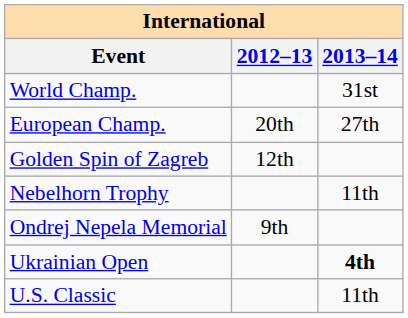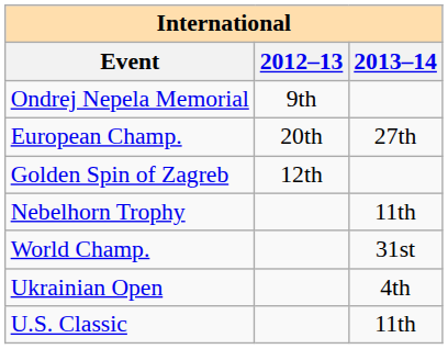 <table class="wikitable" style="text-align:center">
 <tr>
 <th style="background-color: #ffdead; " colspan=3 align=center>International</th>
 </tr>
 <tr>
 <th>Event</th>
 <th><a href='#'>2012–13</a></th>
 <th><a href='#'>2013–14</a></th>
 </tr>
 <tr>
-<td align=left><a href='#'>World Champ.</a></td>
+<td align=left><a href='#'>Ondrej Nepela Memorial</a></td>
+<td>9th</td>
 <td></td>
-<td>31st</td>
 </tr>
 <tr>
 <td align=left><a href='#'>European Champ.</a></td>
 <td>20th</td>
 <td>27th</td>
 </tr>
 <tr>
 <td align=left><a href='#'>Golden Spin of Zagreb</a></td>
 <td>12th</td>
 <td></td>
 </tr>
 <tr>
 <td align=left><a href='#'>Nebelhorn Trophy</a></td>
 <td></td>
 <td>11th</td>
 </tr>
 <tr>
-<td align=left><a href='#'>Ondrej Nepela Memorial</a></td>
-<td>9th</td>
+<td align=left><a href='#'>World Champ.</a></td>
 <td></td>
+<td>31st</td>
 </tr>
 <tr>
 <td align=left><a href='#'>Ukrainian Open</a></td>
 <td></td>
-<td><strong>4th</strong></td>
+<td>4th</td>
 </tr>
 <tr>
 <td align=left><a href='#'>U.S. Classic</a></td>
 <td></td>
 <td>11th</td>
 </tr>
 </table>
